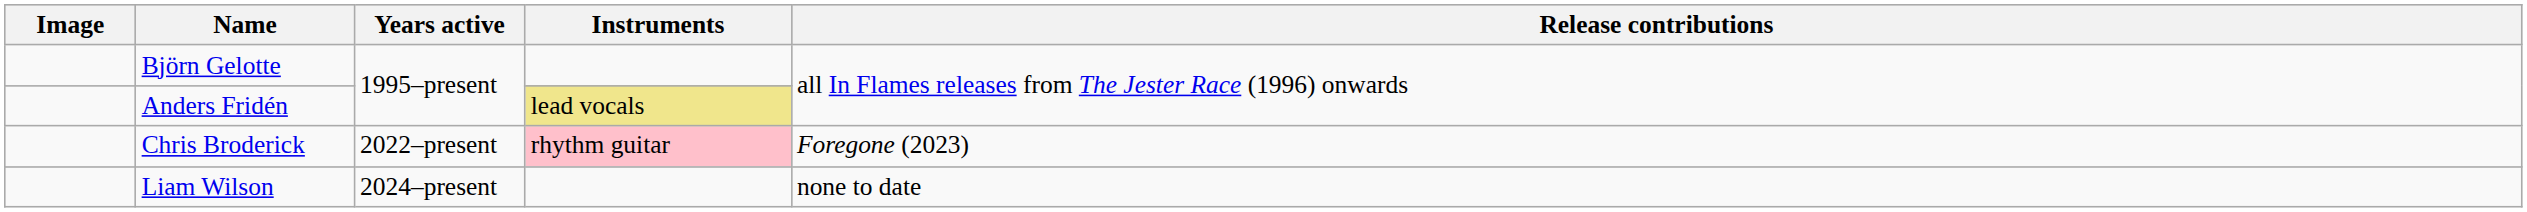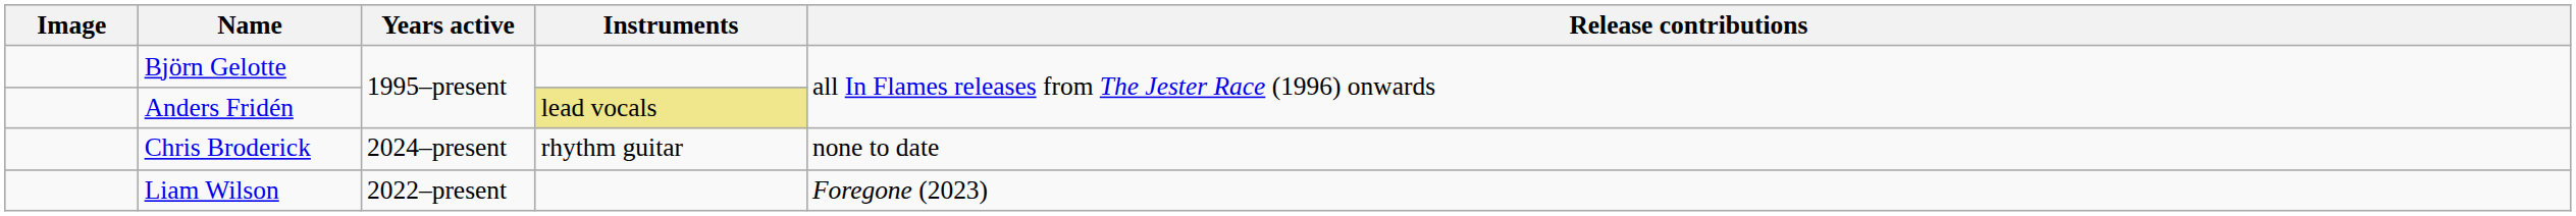 <table class="wikitable" width=100%>
 <tr>
 <th width="75">Image</th>
 <th width="130">Name</th>
 <th width="100">Years active</th>
 <th width="160">Instruments</th>
 <th>Release contributions</th>
 </tr>
 <tr>
 <td></td>
 <td><a href='#'>Björn Gelotte</a></td>
 <td rowspan="2">1995–present</td>
 <td></td>
 <td rowspan="2">all <a href='#'>In Flames releases</a> from <em><a href='#'>The Jester Race</a></em> (1996) onwards</td>
 </tr>
 <tr>
 <td></td>
 <td><a href='#'>Anders Fridén</a></td>
 <td style="background: khaki;">lead vocals</td>
 </tr>
 <tr>
 <td></td>
 <td><a href='#'>Chris Broderick</a></td>
-<td>2022–present </td>
-<td style="background: pink;">rhythm guitar</td>
-<td><em>Foregone</em> (2023)</td>
+<td>2024–present </td>
+<td>rhythm guitar</td>
+<td>none to date</td>
 </tr>
 <tr>
 <td></td>
 <td><a href='#'>Liam Wilson</a></td>
-<td>2024–present </td>
+<td>2022–present </td>
 <td></td>
-<td>none to date</td>
+<td><em>Foregone</em> (2023)</td>
 </tr>
 </table>
